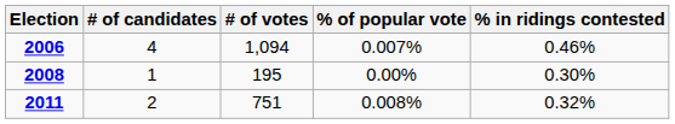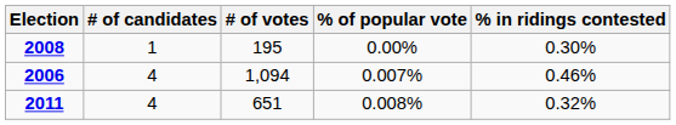 <table class="wikitable">
 <tr>
 <th>Election</th>
 <th># of candidates</th>
 <th># of votes</th>
 <th>% of popular vote</th>
 <th>% in ridings contested</th>
 </tr>
 <tr align=center>
+<td><strong><a href='#'>2008</a></strong></td>
+<td>1</td>
+<td>195</td>
+<td>0.00%</td>
+<td>0.30%</td>
+</tr>
+<tr align=center>
 <td><strong><a href='#'>2006</a></strong></td>
 <td>4</td>
 <td>1,094</td>
 <td>0.007%</td>
 <td>0.46%</td>
 </tr>
 <tr align=center>
-<td><strong><a href='#'>2008</a></strong></td>
-<td>1</td>
-<td>195</td>
-<td>0.00%</td>
-<td>0.30%</td>
-</tr>
-<tr align=center>
 <td><strong><a href='#'>2011</a></strong></td>
-<td>2</td>
-<td>751</td>
+<td>4</td>
+<td>651</td>
 <td>0.008%</td>
 <td>0.32%</td>
 </tr>
 </table>
